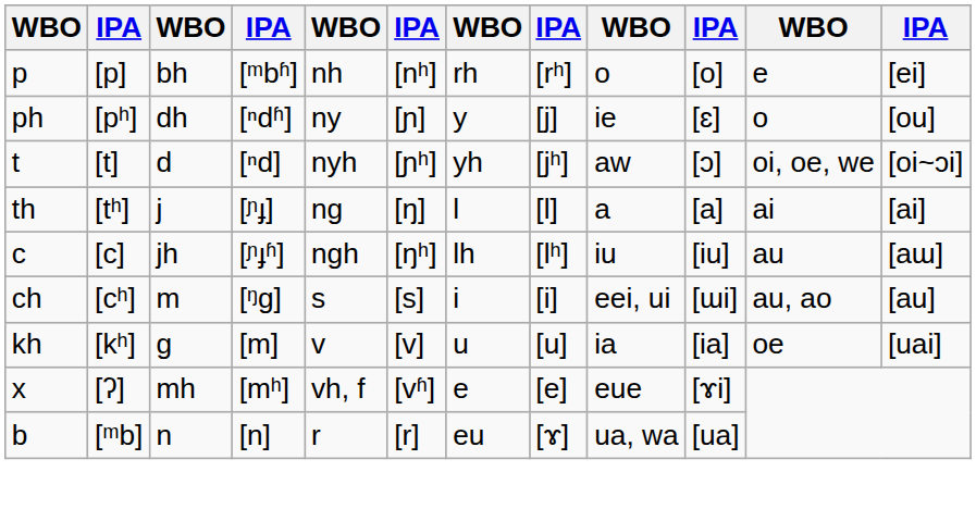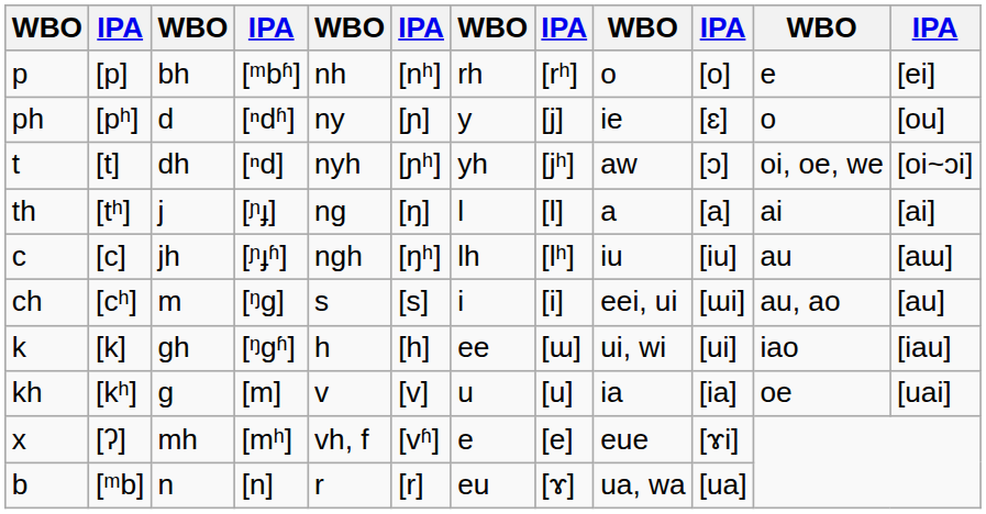 <table class="wikitable">
 <tr>
 <th>WBO</th>
 <th><a href='#'>IPA</a></th>
 <th>WBO</th>
 <th><a href='#'>IPA</a></th>
 <th>WBO</th>
 <th><a href='#'>IPA</a></th>
 <th>WBO</th>
 <th><a href='#'>IPA</a></th>
 <th>WBO</th>
 <th><a href='#'>IPA</a></th>
 <th>WBO</th>
 <th><a href='#'>IPA</a></th>
 </tr>
 <tr>
 <td>p</td>
 <td>[p]</td>
 <td>bh</td>
 <td>[ᵐbʱ]</td>
 <td>nh</td>
 <td>[nʰ]</td>
 <td>rh</td>
 <td>[rʰ]</td>
 <td>o</td>
 <td>[o]</td>
 <td>e</td>
 <td>[ei]</td>
 </tr>
 <tr>
 <td>ph</td>
 <td>[pʰ]</td>
-<td>dh</td>
+<td>d</td>
 <td>[ⁿdʱ]</td>
 <td>ny</td>
 <td>[ɲ]</td>
 <td>y</td>
 <td>[j]</td>
 <td>ie</td>
 <td>[ɛ]</td>
 <td>o</td>
 <td>[ou]</td>
 </tr>
 <tr>
 <td>t</td>
 <td>[t]</td>
-<td>d</td>
+<td>dh</td>
 <td>[ⁿd]</td>
 <td>nyh</td>
 <td>[ɲʰ]</td>
 <td>yh</td>
 <td>[jʰ]</td>
 <td>aw</td>
 <td>[ɔ]</td>
 <td>oi, oe, we</td>
 <td>[oi~ɔi]</td>
 </tr>
 <tr>
 <td>th</td>
 <td>[tʰ]</td>
 <td>j</td>
 <td>[ᶮɟ]</td>
 <td>ng</td>
 <td>[ŋ]</td>
 <td>l</td>
 <td>[l]</td>
 <td>a</td>
 <td>[a]</td>
 <td>ai</td>
 <td>[ai]</td>
 </tr>
 <tr>
 <td>c</td>
 <td>[c]</td>
 <td>jh</td>
 <td>[ᶮɟʱ]</td>
 <td>ngh</td>
 <td>[ŋʰ]</td>
 <td>lh</td>
 <td>[lʰ]</td>
 <td>iu</td>
 <td>[iu]</td>
 <td>au</td>
 <td>[aɯ]</td>
 </tr>
 <tr>
 <td>ch</td>
 <td>[cʰ]</td>
 <td>m</td>
 <td>[ᵑg]</td>
 <td>s</td>
 <td>[s]</td>
 <td>i</td>
 <td>[i]</td>
 <td>eei, ui</td>
 <td>[ɯi]</td>
 <td>au, ao</td>
 <td>[au]</td>
 </tr>
 <tr>
+<td>k</td>
+<td>[k]</td>
+<td>gh</td>
+<td>[ᵑgʱ]</td>
+<td>h</td>
+<td>[h]</td>
+<td>ee</td>
+<td>[ɯ]</td>
+<td>ui, wi</td>
+<td>[ui]</td>
+<td>iao</td>
+<td>[iau]</td>
+</tr>
+<tr>
 <td>kh</td>
 <td>[kʰ]</td>
 <td>g</td>
 <td>[m]</td>
 <td>v</td>
 <td>[v]</td>
 <td>u</td>
 <td>[u]</td>
 <td>ia</td>
 <td>[ia]</td>
 <td>oe</td>
 <td>[uai]</td>
 </tr>
 <tr>
 <td>x</td>
 <td>[ʔ]</td>
 <td>mh</td>
 <td>[mʰ]</td>
 <td>vh, f</td>
 <td>[vʱ]</td>
 <td>e</td>
 <td>[e]</td>
 <td>eue</td>
 <td>[ɤi]</td>
 </tr>
 <tr>
 <td>b</td>
 <td>[ᵐb]</td>
 <td>n</td>
 <td>[n]</td>
 <td>r</td>
 <td>[r]</td>
 <td>eu</td>
 <td>[ɤ]</td>
 <td>ua, wa</td>
 <td>[ua]</td>
 </tr>
 </table>
